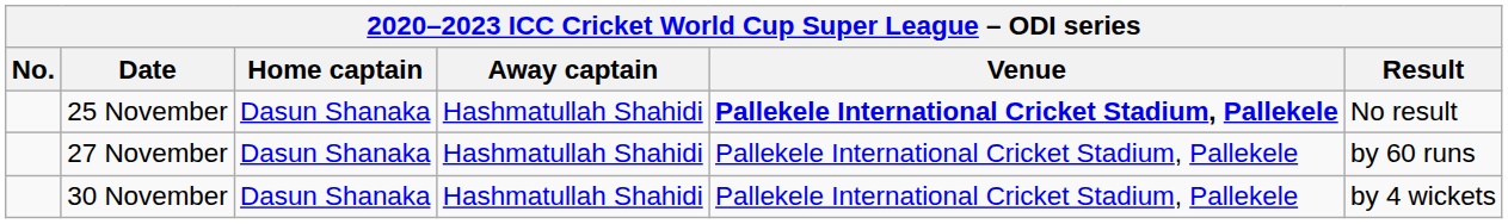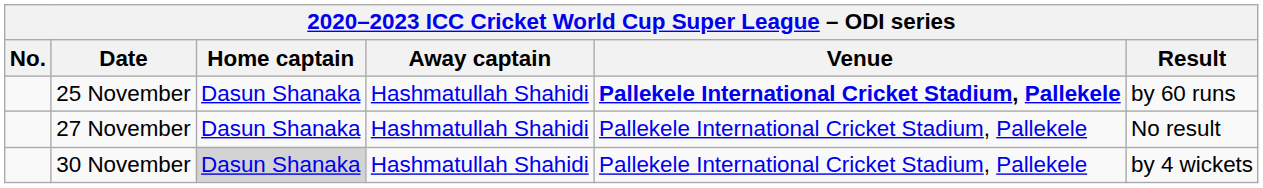 <table class="wikitable">
 <tr>
 <th colspan="9"><a href='#'>2020–2023 ICC Cricket World Cup Super League</a> – ODI series</th>
 </tr>
 <tr>
 <th>No.</th>
 <th>Date</th>
 <th>Home captain</th>
 <th>Away captain</th>
 <th>Venue</th>
 <th>Result</th>
 </tr>
 <tr>
 <td></td>
 <td>25 November</td>
 <td><a href='#'>Dasun Shanaka</a></td>
 <td><a href='#'>Hashmatullah Shahidi</a></td>
 <td><strong><a href='#'>Pallekele International Cricket Stadium</a>, <a href='#'>Pallekele</a></strong></td>
-<td>No result</td>
+<td> by 60 runs</td>
 </tr>
 <tr>
 <td></td>
 <td>27 November</td>
 <td><a href='#'>Dasun Shanaka</a></td>
 <td><a href='#'>Hashmatullah Shahidi</a></td>
 <td><a href='#'>Pallekele International Cricket Stadium</a>, <a href='#'>Pallekele</a></td>
-<td> by 60 runs</td>
+<td>No result</td>
 </tr>
 <tr>
 <td></td>
 <td>30 November</td>
-<td><a href='#'>Dasun Shanaka</a></td>
+<td style="background: lightgrey;"><a href='#'>Dasun Shanaka</a></td>
 <td><a href='#'>Hashmatullah Shahidi</a></td>
 <td><a href='#'>Pallekele International Cricket Stadium</a>, <a href='#'>Pallekele</a></td>
 <td> by 4 wickets</td>
 </tr>
 </table>
